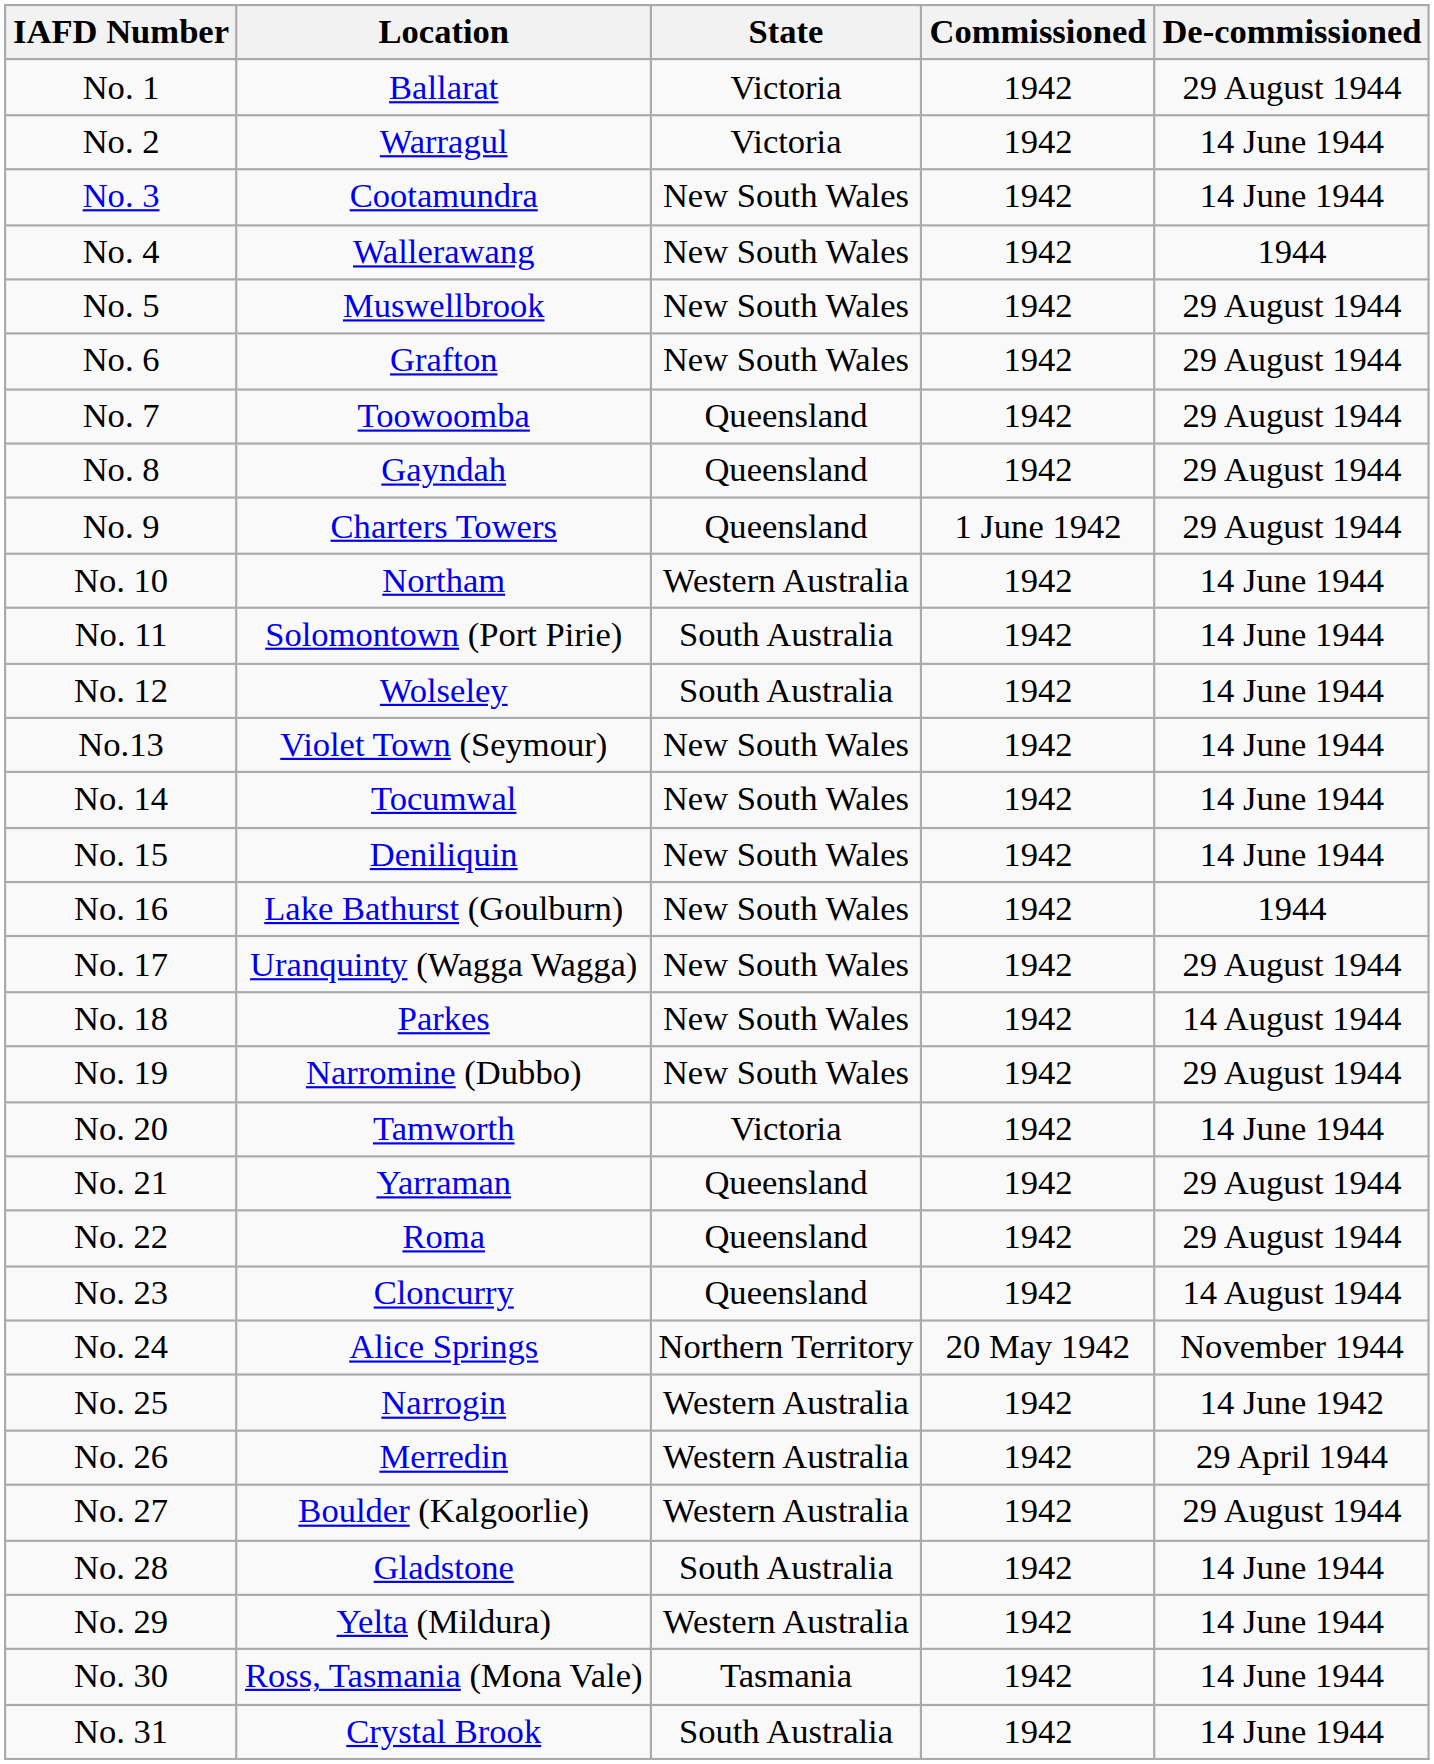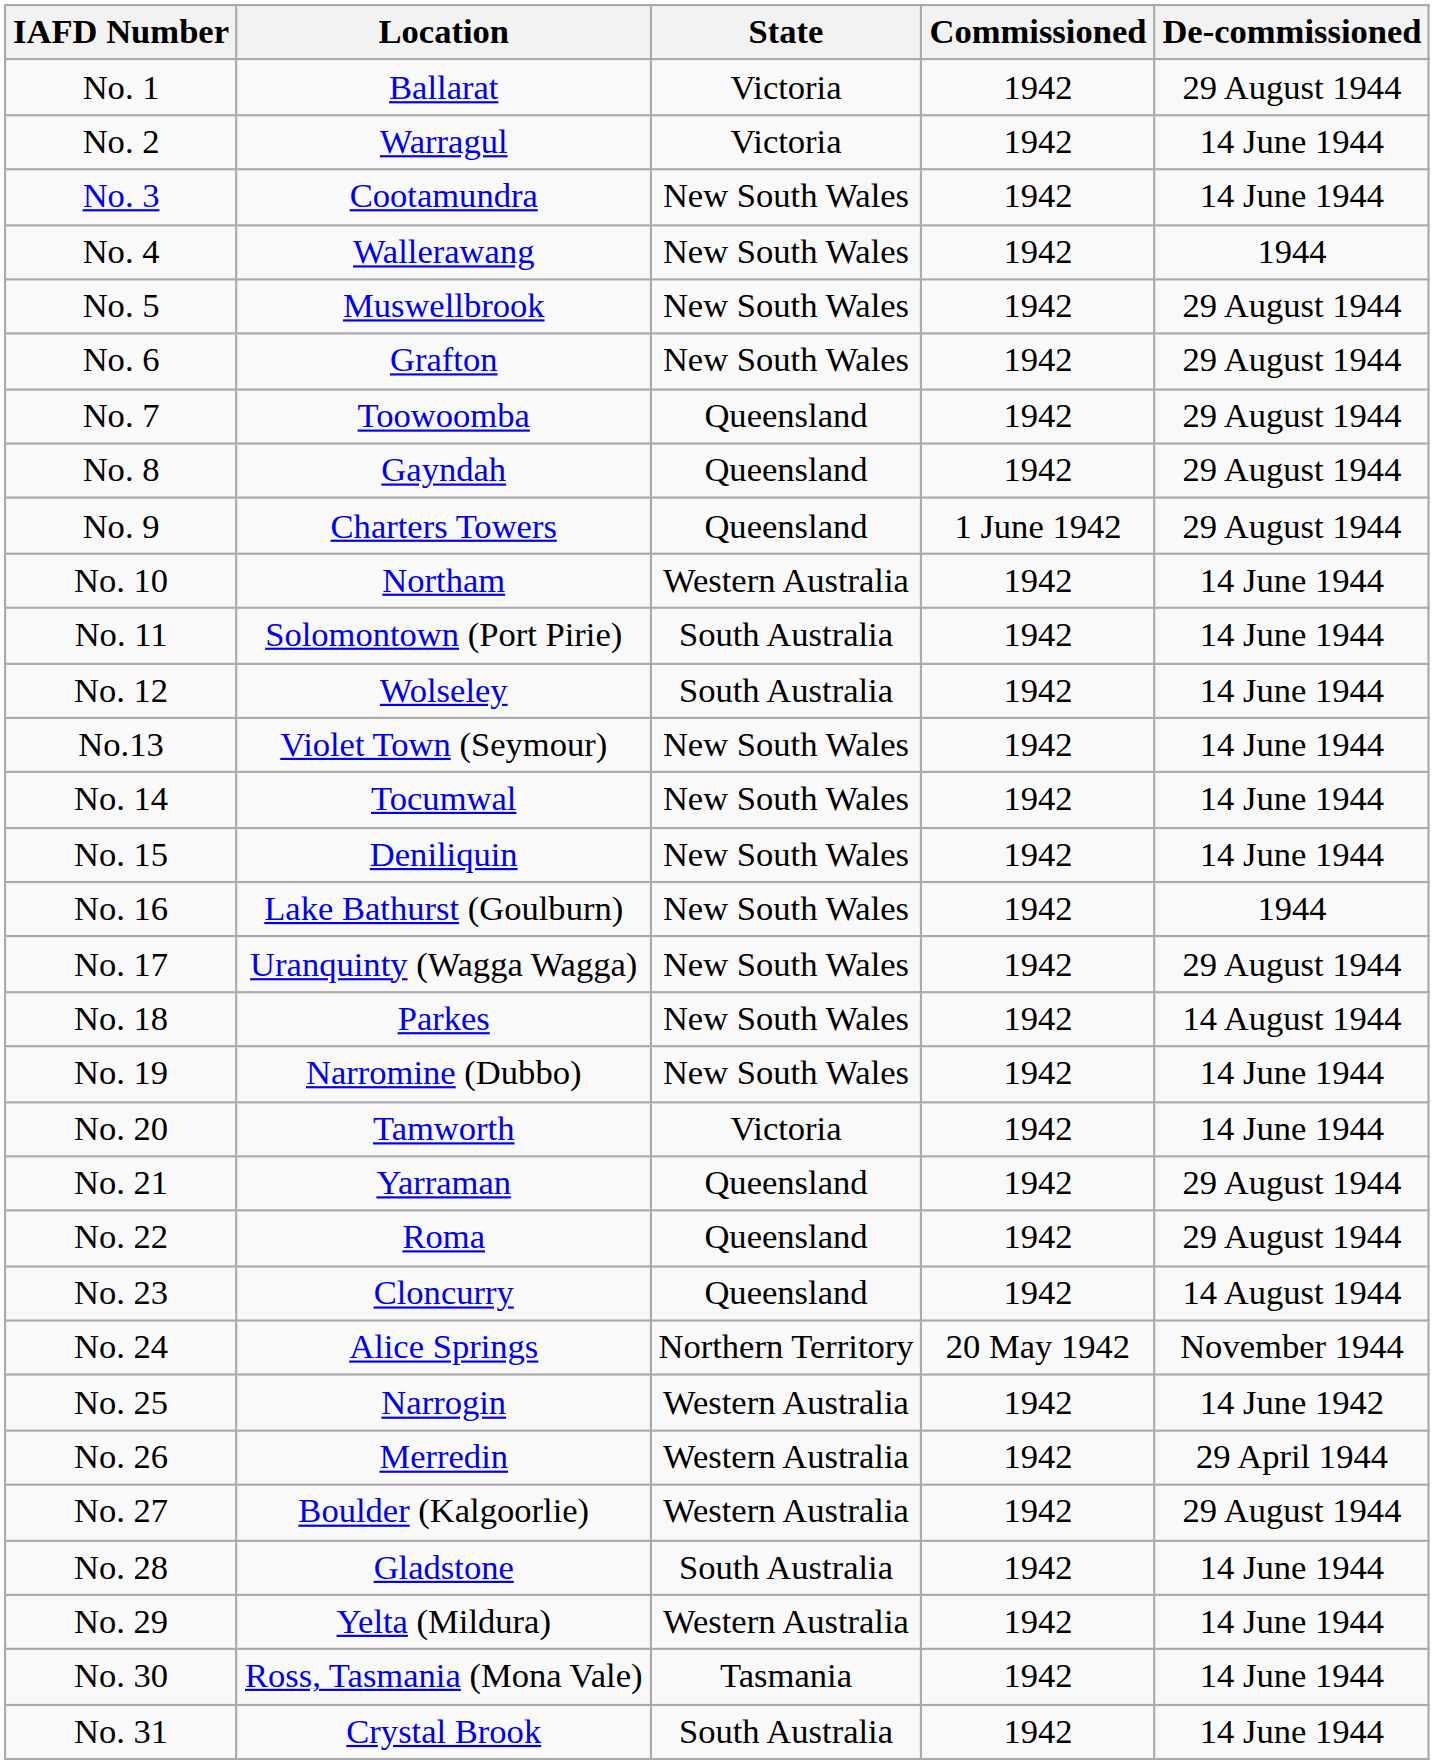 <table class="wikitable sortable" style="text-align:center">
 <tr>
 <th>IAFD Number</th>
 <th>Location</th>
 <th>State</th>
 <th>Commissioned</th>
 <th>De-commissioned</th>
 </tr>
 <tr>
 <td>No. 1</td>
 <td><a href='#'>Ballarat</a></td>
 <td>Victoria</td>
 <td>1942</td>
 <td>29 August 1944</td>
 </tr>
 <tr>
 <td>No. 2</td>
 <td><a href='#'>Warragul</a></td>
 <td>Victoria</td>
 <td>1942</td>
 <td>14 June 1944</td>
 </tr>
 <tr>
 <td><a href='#'>No. 3</a></td>
 <td><a href='#'>Cootamundra</a></td>
 <td>New South Wales</td>
 <td>1942</td>
 <td>14 June 1944</td>
 </tr>
 <tr>
 <td>No. 4</td>
 <td><a href='#'>Wallerawang</a></td>
 <td>New South Wales</td>
 <td>1942</td>
 <td>1944</td>
 </tr>
 <tr>
 <td>No. 5</td>
 <td><a href='#'>Muswellbrook</a></td>
 <td>New South Wales</td>
 <td>1942</td>
 <td>29 August 1944</td>
 </tr>
 <tr>
 <td>No. 6</td>
 <td><a href='#'>Grafton</a></td>
 <td>New South Wales</td>
 <td>1942</td>
 <td>29 August 1944</td>
 </tr>
 <tr>
 <td>No. 7</td>
 <td><a href='#'>Toowoomba</a></td>
 <td>Queensland</td>
 <td>1942</td>
 <td>29 August 1944</td>
 </tr>
 <tr>
 <td>No. 8</td>
 <td><a href='#'>Gayndah</a></td>
 <td>Queensland</td>
 <td>1942</td>
 <td>29 August 1944</td>
 </tr>
 <tr>
 <td>No. 9</td>
 <td><a href='#'>Charters Towers</a></td>
 <td>Queensland</td>
 <td>1 June 1942</td>
 <td>29 August 1944</td>
 </tr>
 <tr>
 <td>No. 10</td>
 <td><a href='#'>Northam</a></td>
 <td>Western Australia</td>
 <td>1942</td>
 <td>14 June 1944</td>
 </tr>
 <tr>
 <td>No. 11</td>
 <td><a href='#'>Solomontown</a> (Port Pirie)</td>
 <td>South Australia</td>
 <td>1942</td>
 <td>14 June 1944</td>
 </tr>
 <tr>
 <td>No. 12</td>
 <td><a href='#'>Wolseley</a></td>
 <td>South Australia</td>
 <td>1942</td>
 <td>14 June 1944</td>
 </tr>
 <tr>
 <td>No.13</td>
 <td><a href='#'>Violet Town</a> (Seymour)</td>
 <td>New South Wales</td>
 <td>1942</td>
 <td>14 June 1944</td>
 </tr>
 <tr>
 <td>No. 14</td>
 <td><a href='#'>Tocumwal</a></td>
 <td>New South Wales</td>
 <td>1942</td>
 <td>14 June 1944</td>
 </tr>
 <tr>
 <td>No. 15</td>
 <td><a href='#'>Deniliquin</a></td>
 <td>New South Wales</td>
 <td>1942</td>
 <td>14 June 1944</td>
 </tr>
 <tr>
 <td>No. 16</td>
 <td><a href='#'>Lake Bathurst</a> (Goulburn)</td>
 <td>New South Wales</td>
 <td>1942</td>
 <td>1944</td>
 </tr>
 <tr>
 <td>No. 17</td>
 <td><a href='#'>Uranquinty</a> (Wagga Wagga)</td>
 <td>New South Wales</td>
 <td>1942</td>
 <td>29 August 1944</td>
 </tr>
 <tr>
 <td>No. 18</td>
 <td><a href='#'>Parkes</a></td>
 <td>New South Wales</td>
 <td>1942</td>
 <td>14 August 1944</td>
 </tr>
 <tr>
 <td>No. 19</td>
 <td><a href='#'>Narromine</a> (Dubbo)</td>
 <td>New South Wales</td>
 <td>1942</td>
-<td>29 August 1944</td>
+<td>14 June 1944</td>
 </tr>
 <tr>
 <td>No. 20</td>
 <td><a href='#'>Tamworth</a></td>
 <td>Victoria</td>
 <td>1942</td>
 <td>14 June 1944</td>
 </tr>
 <tr>
 <td>No. 21</td>
 <td><a href='#'>Yarraman</a></td>
 <td>Queensland</td>
 <td>1942</td>
 <td>29 August 1944</td>
 </tr>
 <tr>
 <td>No. 22</td>
 <td><a href='#'>Roma</a></td>
 <td>Queensland</td>
 <td>1942</td>
 <td>29 August 1944</td>
 </tr>
 <tr>
 <td>No. 23</td>
 <td><a href='#'>Cloncurry</a></td>
 <td>Queensland</td>
 <td>1942</td>
 <td>14 August 1944</td>
 </tr>
 <tr>
 <td>No. 24</td>
 <td><a href='#'>Alice Springs</a></td>
 <td>Northern Territory</td>
 <td>20 May 1942</td>
 <td>November 1944</td>
 </tr>
 <tr>
 <td>No. 25</td>
 <td><a href='#'>Narrogin</a></td>
 <td>Western Australia</td>
 <td>1942</td>
 <td>14 June 1942</td>
 </tr>
 <tr>
 <td>No. 26</td>
 <td><a href='#'>Merredin</a></td>
 <td>Western Australia</td>
 <td>1942</td>
 <td>29 April 1944</td>
 </tr>
 <tr>
 <td>No. 27</td>
 <td><a href='#'>Boulder</a> (Kalgoorlie)</td>
 <td>Western Australia</td>
 <td>1942</td>
 <td>29 August 1944</td>
 </tr>
 <tr>
 <td>No. 28</td>
 <td><a href='#'>Gladstone</a></td>
 <td>South Australia</td>
 <td>1942</td>
 <td>14 June 1944</td>
 </tr>
 <tr>
 <td>No. 29</td>
 <td><a href='#'>Yelta</a> (Mildura)</td>
 <td>Western Australia</td>
 <td>1942</td>
 <td>14 June 1944</td>
 </tr>
 <tr>
 <td>No. 30</td>
 <td><a href='#'>Ross, Tasmania</a> (Mona Vale)</td>
 <td>Tasmania</td>
 <td>1942</td>
 <td>14 June 1944</td>
 </tr>
 <tr>
 <td>No. 31</td>
 <td><a href='#'>Crystal Brook</a></td>
 <td>South Australia</td>
 <td>1942</td>
 <td>14 June 1944</td>
 </tr>
 </table>
